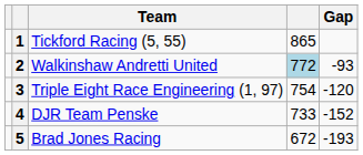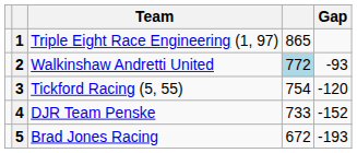 <table class="wikitable" style="font-size: 95%;">
 <tr>
 <th></th>
 <th></th>
 <th>Team</th>
 <th></th>
 <th>Gap</th>
 </tr>
 <tr>
 <td align="left"></td>
 <th>1</th>
-<td><a href='#'>Tickford Racing</a> (5, 55)</td>
+<td><a href='#'>Triple Eight Race Engineering</a> (1, 97)</td>
 <td align="right">865</td>
 <td align="right"></td>
 </tr>
 <tr>
 <td align="left"></td>
 <th>2</th>
 <td><a href='#'>Walkinshaw Andretti United</a></td>
 <td align="right" style="background: lightblue;">772</td>
 <td align="right">-93</td>
 </tr>
 <tr>
 <td align="left"></td>
 <th>3</th>
-<td><a href='#'>Triple Eight Race Engineering</a> (1, 97)</td>
+<td><a href='#'>Tickford Racing</a> (5, 55)</td>
 <td align="right">754</td>
 <td align="right">-120</td>
 </tr>
 <tr>
 <td align="left"></td>
 <th>4</th>
 <td><a href='#'>DJR Team Penske</a></td>
 <td align="right">733</td>
 <td align="right">-152</td>
 </tr>
 <tr>
 <td align="left"></td>
 <th>5</th>
 <td><a href='#'>Brad Jones Racing</a></td>
 <td align="right">672</td>
 <td align="right">-193</td>
 </tr>
 </table>
